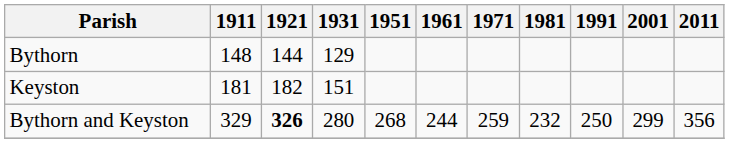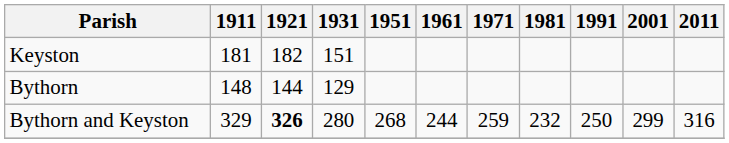 <table class="wikitable" style="text-align:center;">
 <tr>
 <th width="150">Parish<br></th>
 <th width="30">1911<br></th>
 <th width="30">1921<br></th>
 <th width="30">1931<br></th>
 <th width="30">1951<br></th>
 <th width="30">1961<br></th>
 <th width="30">1971<br></th>
 <th width="30">1981<br></th>
 <th width="30">1991<br></th>
 <th width="30">2001<br></th>
 <th width="30">2011 <br></th>
 </tr>
 <tr>
-<td align=left>Bythorn</td>
-<td align="center">148</td>
-<td align="center">144</td>
-<td align="center">129</td>
+<td align=left>Keyston</td>
+<td align="center">181</td>
+<td align="center">182</td>
+<td align="center">151</td>
 <td align="center"></td>
 <td align="center"></td>
 <td align="center"></td>
 <td align="center"></td>
 <td align="center"></td>
 <td align="center"></td>
 <td align="center"></td>
 </tr>
 <tr>
-<td align=left>Keyston</td>
-<td align="center">181</td>
-<td align="center">182</td>
-<td align="center">151</td>
+<td align=left>Bythorn</td>
+<td align="center">148</td>
+<td align="center">144</td>
+<td align="center">129</td>
 <td align="center"></td>
 <td align="center"></td>
 <td align="center"></td>
 <td align="center"></td>
 <td align="center"></td>
 <td align="center"></td>
 <td align="center"></td>
 </tr>
 <tr>
 <td align=left>Bythorn and Keyston</td>
 <td align="center">329</td>
 <td align="center"><strong>326</strong></td>
 <td align="center">280</td>
 <td align="center">268</td>
 <td align="center">244</td>
 <td align="center">259</td>
 <td align="center">232</td>
 <td align="center">250</td>
 <td align="center">299</td>
-<td align="center">356</td>
+<td align="center">316</td>
 </tr>
 <tr>
 </tr>
 </table>
